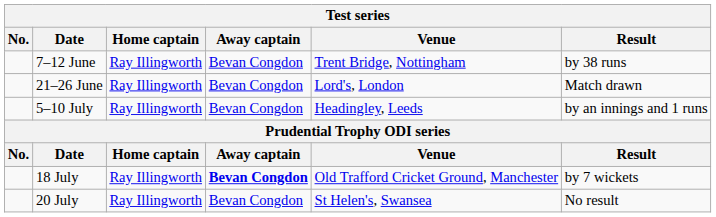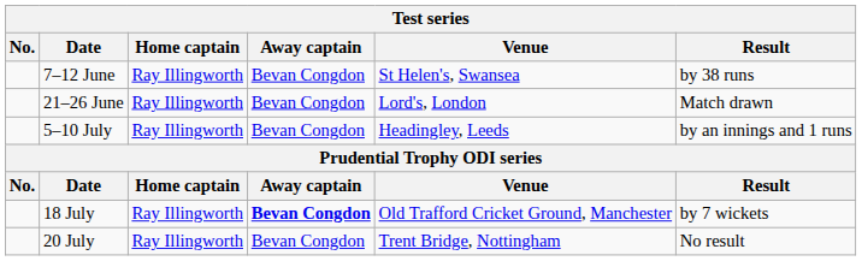 <table class="wikitable">
 <tr>
 <th colspan="9">Test series</th>
 </tr>
 <tr>
 <th>No.</th>
 <th>Date</th>
 <th>Home captain</th>
 <th>Away captain</th>
 <th>Venue</th>
 <th>Result</th>
 </tr>
 <tr>
 <td></td>
 <td>7–12 June</td>
 <td><a href='#'>Ray Illingworth</a></td>
 <td><a href='#'>Bevan Congdon</a></td>
-<td><a href='#'>Trent Bridge</a>, <a href='#'>Nottingham</a></td>
+<td><a href='#'>St Helen's</a>, <a href='#'>Swansea</a></td>
 <td> by 38 runs</td>
 </tr>
 <tr>
 <td></td>
 <td>21–26 June</td>
 <td><a href='#'>Ray Illingworth</a></td>
 <td><a href='#'>Bevan Congdon</a></td>
 <td><a href='#'>Lord's</a>, <a href='#'>London</a></td>
 <td>Match drawn</td>
 </tr>
 <tr>
 <td></td>
 <td>5–10 July</td>
 <td><a href='#'>Ray Illingworth</a></td>
 <td><a href='#'>Bevan Congdon</a></td>
 <td><a href='#'>Headingley</a>, <a href='#'>Leeds</a></td>
 <td> by an innings and 1 runs</td>
 </tr>
 <tr>
 <th colspan="9">Prudential Trophy ODI series</th>
 </tr>
 <tr>
 <th>No.</th>
 <th>Date</th>
 <th>Home captain</th>
 <th>Away captain</th>
 <th>Venue</th>
 <th>Result</th>
 </tr>
 <tr>
 <td></td>
 <td>18 July</td>
 <td><a href='#'>Ray Illingworth</a></td>
 <td><strong><a href='#'>Bevan Congdon</a></strong></td>
 <td><a href='#'>Old Trafford Cricket Ground</a>, <a href='#'>Manchester</a></td>
 <td> by 7 wickets</td>
 </tr>
 <tr>
 <td></td>
 <td>20 July</td>
 <td><a href='#'>Ray Illingworth</a></td>
 <td><a href='#'>Bevan Congdon</a></td>
-<td><a href='#'>St Helen's</a>, <a href='#'>Swansea</a></td>
+<td><a href='#'>Trent Bridge</a>, <a href='#'>Nottingham</a></td>
 <td>No result</td>
 </tr>
 </table>
